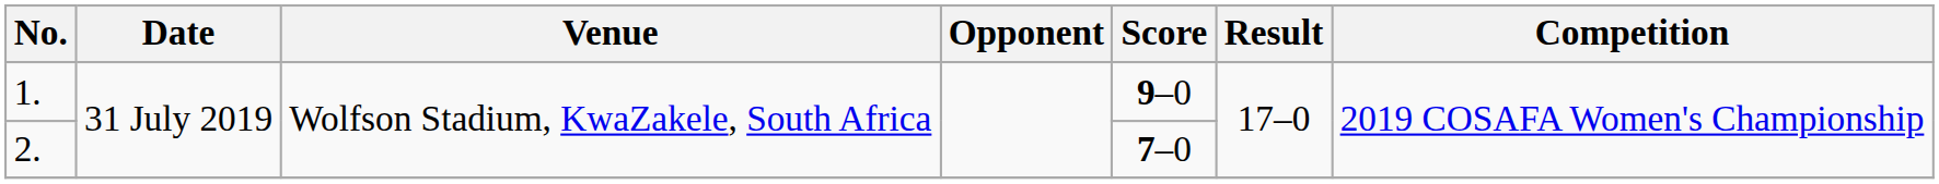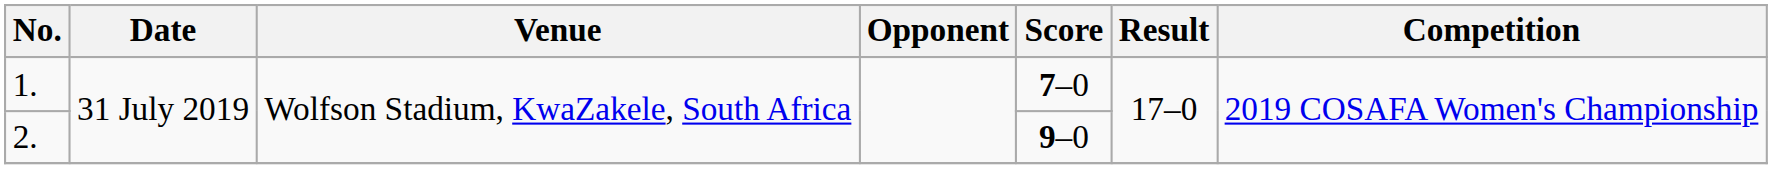 <table class="wikitable">
 <tr>
 <th>No.</th>
 <th>Date</th>
 <th>Venue</th>
 <th>Opponent</th>
 <th>Score</th>
 <th>Result</th>
 <th>Competition</th>
 </tr>
 <tr>
 <td>1.</td>
 <td rowspan="2">31 July 2019</td>
 <td rowspan="2">Wolfson Stadium, <a href='#'>KwaZakele</a>, <a href='#'>South Africa</a></td>
 <td rowspan="2"></td>
-<td align="center"><strong>9</strong>–0</td>
+<td align="center"><strong>7</strong>–0</td>
 <td rowspan="2" align="center">17–0</td>
 <td rowspan="2"><a href='#'>2019 COSAFA Women's Championship</a></td>
 </tr>
 <tr>
 <td>2.</td>
-<td align="center"><strong>7</strong>–0</td>
+<td align="center"><strong>9</strong>–0</td>
 </tr>
 <tr>
 </tr>
 </table>
